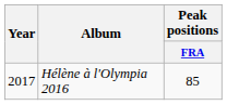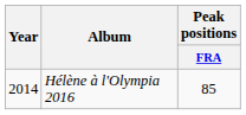 <table class="wikitable">
 <tr>
 <th rowspan="2" style="text-align:center; width:10px;">Year</th>
 <th rowspan="2" style="text-align:center; width:140px;">Album</th>
 <th style="text-align:center;" colspan="1">Peak positions</th>
 </tr>
 <tr>
 <th width="40"><small><a href='#'>FRA</a><br></small></th>
 </tr>
 <tr>
-<td style="text-align:center;">2017</td>
+<td style="text-align:center;">2014</td>
 <td><em>Hélène à l'Olympia 2016</em></td>
 <td style="text-align:center;">85</td>
 </tr>
 </table>
